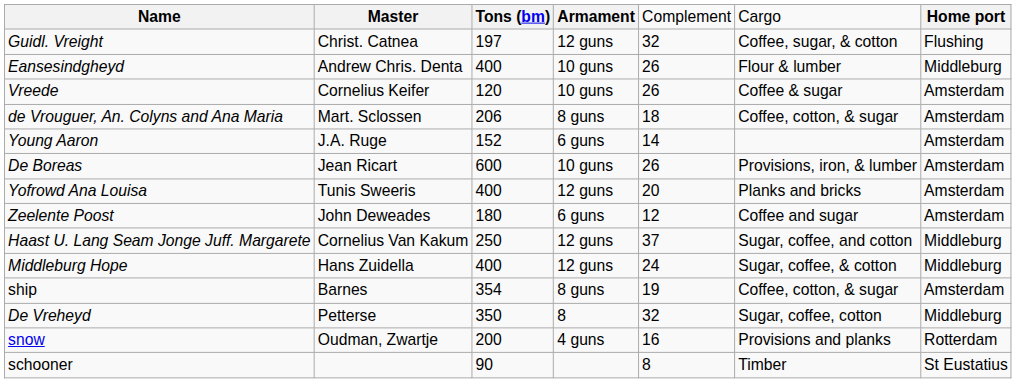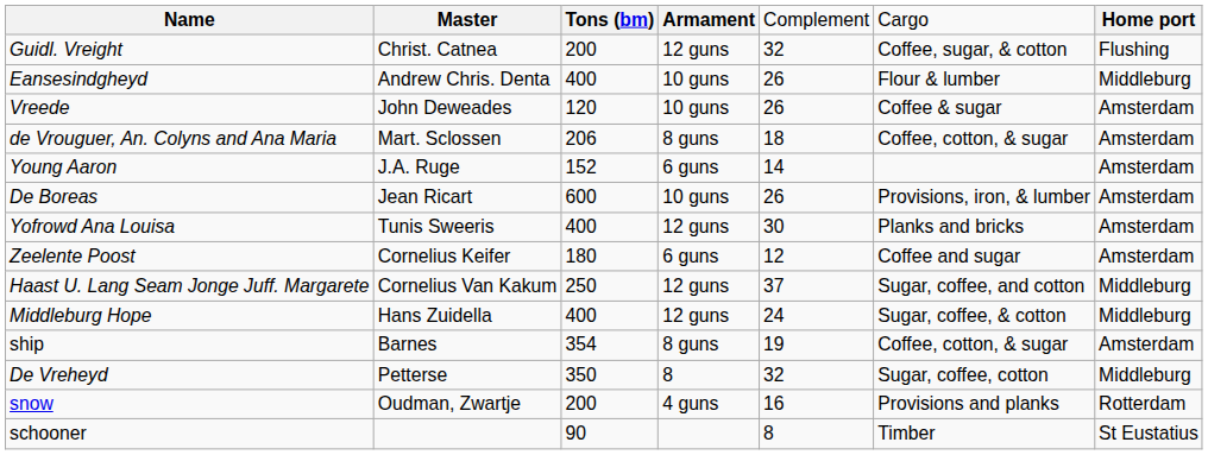 <table class="wikitable sortable" border="1">
 <tr>
 <th>Name</th>
 <th>Master</th>
 <th>Tons (<a href='#'>bm</a>)</th>
 <th>Armament</th>
 <td>Complement</td>
 <td>Cargo</td>
 <th>Home port</th>
 </tr>
 <tr>
 <td><em>Guidl. Vreight</em></td>
 <td>Christ. Catnea</td>
-<td>197</td>
+<td>200</td>
 <td>12 guns</td>
 <td>32</td>
 <td>Coffee, sugar, & cotton</td>
 <td>Flushing</td>
 </tr>
 <tr>
 <td><em>Eansesindgheyd</em></td>
 <td>Andrew Chris. Denta</td>
 <td>400</td>
 <td>10 guns</td>
 <td>26</td>
 <td>Flour & lumber</td>
 <td>Middleburg</td>
 </tr>
 <tr>
 <td><em>Vreede</em></td>
-<td>Cornelius Keifer</td>
+<td>John Deweades</td>
 <td>120</td>
 <td>10 guns</td>
 <td>26</td>
 <td>Coffee & sugar</td>
 <td>Amsterdam</td>
 </tr>
 <tr>
 <td><em>de Vrouguer, An. Colyns and Ana Maria</em></td>
 <td>Mart. Sclossen</td>
 <td>206</td>
 <td>8 guns</td>
 <td>18</td>
 <td>Coffee, cotton, & sugar</td>
 <td>Amsterdam</td>
 </tr>
 <tr>
 <td><em>Young Aaron</em></td>
 <td>J.A. Ruge</td>
 <td>152</td>
 <td>6 guns</td>
 <td>14</td>
 <td></td>
 <td>Amsterdam</td>
 </tr>
 <tr>
 <td><em>De Boreas</em></td>
 <td>Jean Ricart</td>
 <td>600</td>
 <td>10 guns</td>
 <td>26</td>
 <td>Provisions, iron, & lumber</td>
 <td>Amsterdam</td>
 </tr>
 <tr>
 <td><em>Yofrowd Ana Louisa</em></td>
 <td>Tunis Sweeris</td>
 <td>400</td>
 <td>12 guns</td>
-<td>20</td>
+<td>30</td>
 <td>Planks and bricks</td>
 <td>Amsterdam</td>
 </tr>
 <tr>
 <td><em>Zeelente Poost</em></td>
-<td>John Deweades</td>
+<td>Cornelius Keifer</td>
 <td>180</td>
 <td>6 guns</td>
 <td>12</td>
 <td>Coffee and sugar</td>
 <td>Amsterdam</td>
 </tr>
 <tr>
 <td><em>Haast U. Lang Seam Jonge Juff. Margarete</em></td>
 <td>Cornelius Van Kakum</td>
 <td>250</td>
 <td>12 guns</td>
 <td>37</td>
 <td>Sugar, coffee, and cotton</td>
 <td>Middleburg</td>
 </tr>
 <tr>
 <td><em>Middleburg Hope</em></td>
 <td>Hans Zuidella</td>
 <td>400</td>
 <td>12 guns</td>
 <td>24</td>
 <td>Sugar, coffee, & cotton</td>
 <td>Middleburg</td>
 </tr>
 <tr>
 <td>ship</td>
 <td>Barnes</td>
 <td>354</td>
 <td>8 guns</td>
 <td>19</td>
 <td>Coffee, cotton, & sugar</td>
 <td>Amsterdam</td>
 </tr>
 <tr>
 <td><em>De Vreheyd</em></td>
 <td>Petterse</td>
 <td>350</td>
 <td>8</td>
 <td>32</td>
 <td>Sugar, coffee, cotton</td>
 <td>Middleburg</td>
 </tr>
 <tr>
 <td><a href='#'>snow</a></td>
 <td>Oudman, Zwartje</td>
 <td>200</td>
 <td>4 guns</td>
 <td>16</td>
 <td>Provisions and planks</td>
 <td>Rotterdam</td>
 </tr>
 <tr>
 <td>schooner</td>
 <td></td>
 <td>90</td>
 <td></td>
 <td>8</td>
 <td>Timber</td>
 <td>St Eustatius</td>
 </tr>
 </table>
